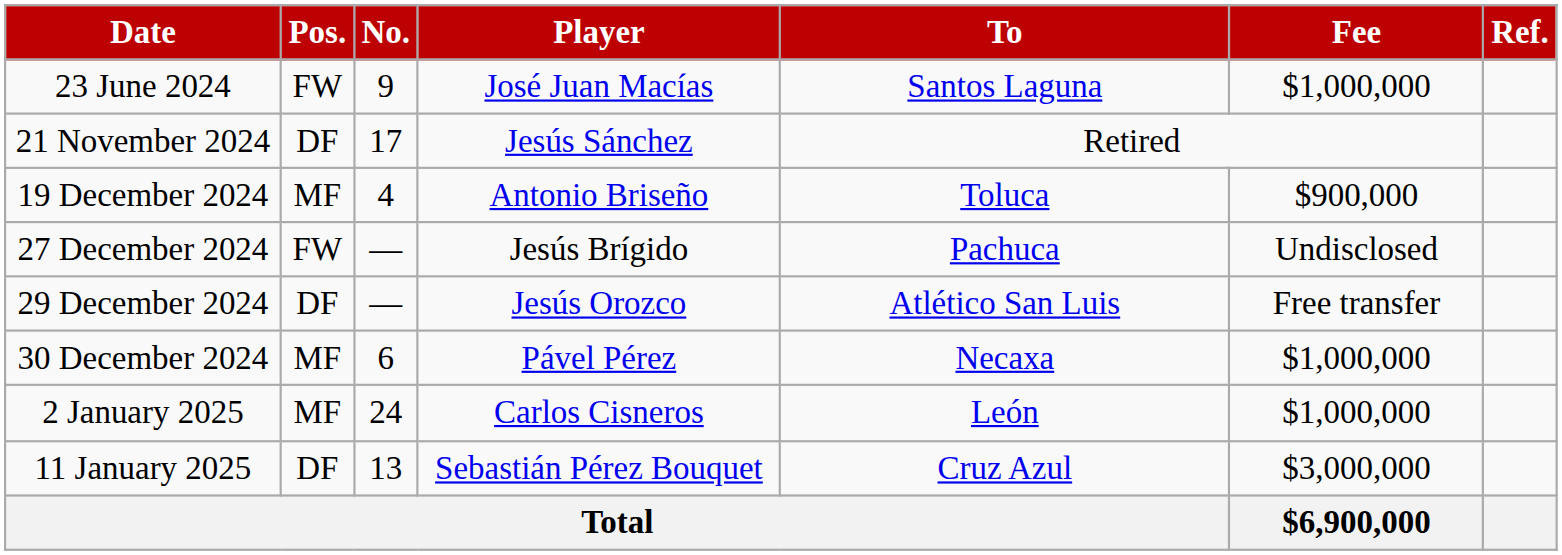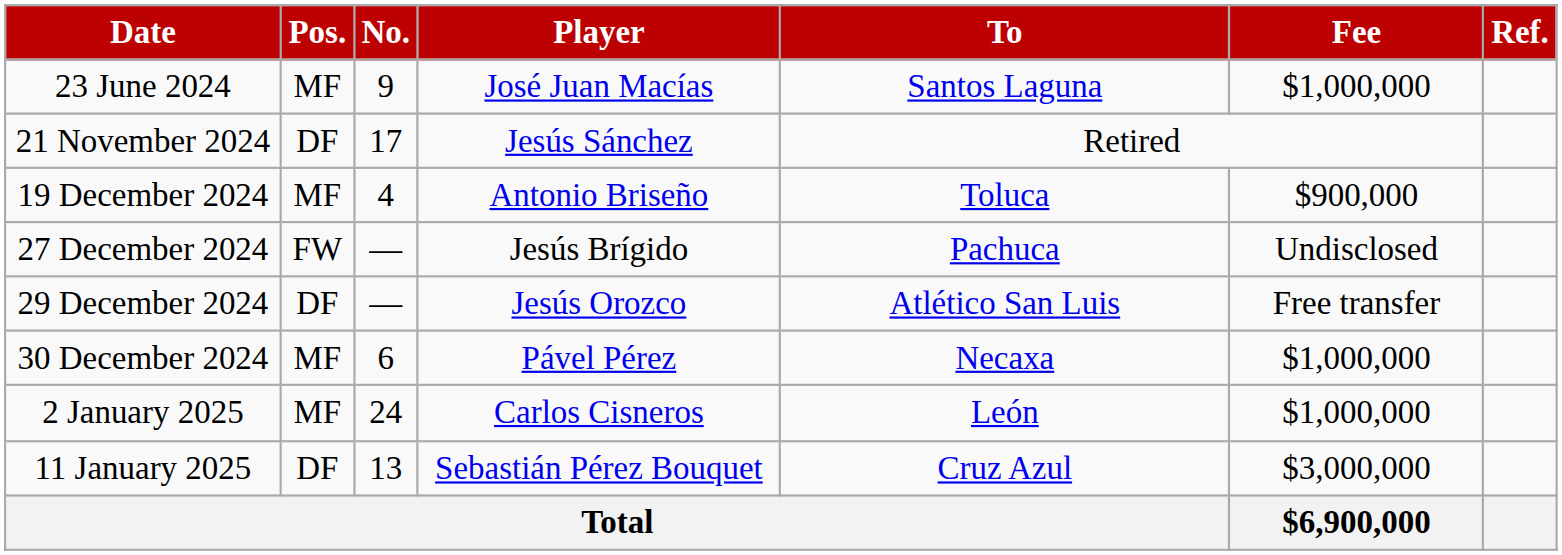 <table class="wikitable" style="text-align:center; font-size:95%; ">
 <tr>
 <th style="background:#bd0102; color:#FFFFFF; width:120px;">Date</th>
 <th style="background:#bd0102; color:#FFFFFF; width:20px;">Pos.</th>
 <th style="background:#bd0102; color:#FFFFFF; width:20px;">No.</th>
 <th style="background:#bd0102; color:#FFFFFF; width:160px;">Player</th>
 <th style="background:#bd0102; color:#FFFFFF; width:200px;">To</th>
 <th style="background:#bd0102; color:#FFFFFF; width:110px;">Fee</th>
 <th style="background:#bd0102; color:#FFFFFF; width:25px;">Ref.</th>
 </tr>
 <tr>
 <td>23 June 2024</td>
-<td>FW</td>
+<td>MF</td>
 <td>9</td>
 <td> <a href='#'>José Juan Macías</a></td>
 <td><a href='#'>Santos Laguna</a></td>
 <td>$1,000,000</td>
 <td></td>
 </tr>
 <tr>
 <td>21 November 2024</td>
 <td>DF</td>
 <td>17</td>
 <td> <a href='#'>Jesús Sánchez</a></td>
 <td align=center colspan="2">Retired</td>
 <td></td>
 </tr>
 <tr>
 <td>19 December 2024</td>
 <td>MF</td>
 <td>4</td>
 <td> <a href='#'>Antonio Briseño</a></td>
 <td><a href='#'>Toluca</a></td>
 <td>$900,000</td>
 <td></td>
 </tr>
 <tr>
 <td>27 December 2024</td>
 <td>FW</td>
 <td>—</td>
 <td> Jesús Brígido</td>
 <td><a href='#'>Pachuca</a></td>
 <td>Undisclosed</td>
 <td></td>
 </tr>
 <tr>
 <td>29 December 2024</td>
 <td>DF</td>
 <td>—</td>
 <td> <a href='#'>Jesús Orozco</a></td>
 <td><a href='#'>Atlético San Luis</a></td>
 <td>Free transfer</td>
 <td></td>
 </tr>
 <tr>
 <td>30 December 2024</td>
 <td>MF</td>
 <td>6</td>
 <td> <a href='#'>Pável Pérez</a></td>
 <td><a href='#'>Necaxa</a></td>
 <td>$1,000,000</td>
 <td></td>
 </tr>
 <tr>
 <td>2 January 2025</td>
 <td>MF</td>
 <td>24</td>
 <td> <a href='#'>Carlos Cisneros</a></td>
 <td><a href='#'>León</a></td>
 <td>$1,000,000</td>
 <td></td>
 </tr>
 <tr>
 <td>11 January 2025</td>
 <td>DF</td>
 <td>13</td>
 <td> <a href='#'>Sebastián Pérez Bouquet</a></td>
 <td><a href='#'>Cruz Azul</a></td>
 <td>$3,000,000</td>
 <td></td>
 </tr>
 <tr>
 <th colspan="5">Total</th>
 <th colspan="1">$6,900,000</th>
 <th colspan="2"></th>
 </tr>
 </table>
